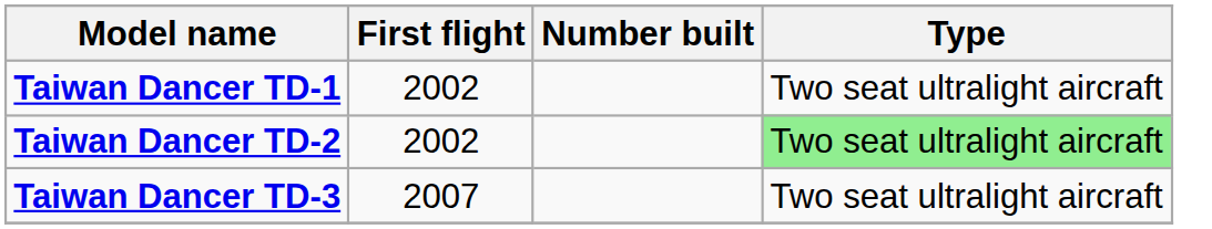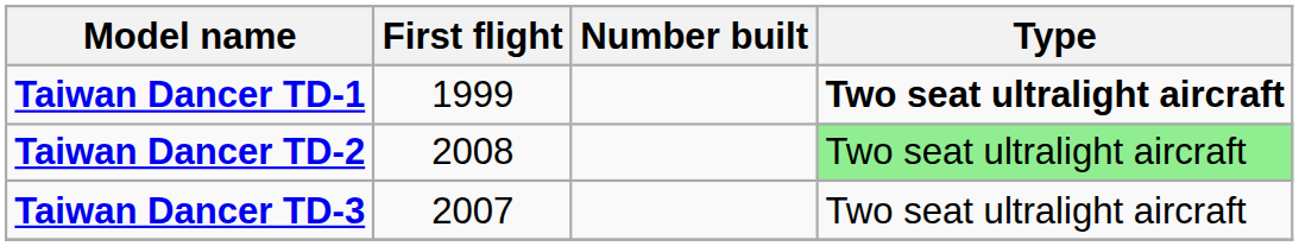 <table class="wikitable" align=center style="font-size:90%;">
 <tr>
 </tr>
 <tr style="background:#efefef;">
 <th>Model name</th>
 <th>First flight</th>
 <th>Number built</th>
 <th>Type</th>
 </tr>
 <tr>
 <td align=left><strong><a href='#'>Taiwan Dancer TD-1</a></strong></td>
-<td align=center>2002</td>
+<td align=center>1999</td>
 <td align=center></td>
-<td align=left>Two seat ultralight aircraft</td>
+<td align=left><strong>Two seat ultralight aircraft</strong></td>
 </tr>
 <tr>
 <td align=left><strong><a href='#'>Taiwan Dancer TD-2</a></strong></td>
-<td align=center>2002</td>
+<td align=center>2008</td>
 <td align=center></td>
 <td align=left style="background: lightgreen;">Two seat ultralight aircraft</td>
 </tr>
 <tr>
 <td align=left><strong><a href='#'>Taiwan Dancer TD-3</a></strong></td>
 <td align=center>2007</td>
 <td align=center></td>
 <td align=left>Two seat ultralight aircraft</td>
 </tr>
 <tr>
 </tr>
 </table>
